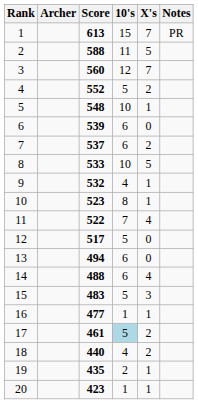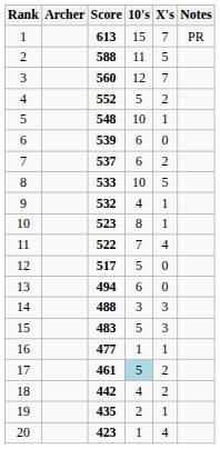 <table class="wikitable sortable" style="text-align:center">
 <tr>
 <th>Rank</th>
 <th>Archer</th>
 <th>Score</th>
 <th>10's</th>
 <th>X's</th>
 <th class="unsortable">Notes</th>
 </tr>
 <tr>
 <td>1</td>
 <td align=left></td>
 <td><strong>613</strong></td>
 <td>15</td>
 <td>7</td>
 <td>PR</td>
 </tr>
 <tr>
 <td>2</td>
 <td align=left></td>
 <td><strong>588</strong></td>
 <td>11</td>
 <td>5</td>
 <td></td>
 </tr>
 <tr>
 <td>3</td>
 <td align=left></td>
 <td><strong>560</strong></td>
 <td>12</td>
 <td>7</td>
 <td></td>
 </tr>
 <tr>
 <td>4</td>
 <td align=left></td>
 <td><strong>552</strong></td>
 <td>5</td>
 <td>2</td>
 <td></td>
 </tr>
 <tr>
 <td>5</td>
 <td align=left></td>
 <td><strong>548</strong></td>
 <td>10</td>
 <td>1</td>
 <td></td>
 </tr>
 <tr>
 <td>6</td>
 <td align=left></td>
 <td><strong>539</strong></td>
 <td>6</td>
 <td>0</td>
 <td></td>
 </tr>
 <tr>
 <td>7</td>
 <td align=left></td>
 <td><strong>537</strong></td>
 <td>6</td>
 <td>2</td>
 <td></td>
 </tr>
 <tr>
 <td>8</td>
 <td align=left></td>
 <td><strong>533</strong></td>
 <td>10</td>
 <td>5</td>
 <td></td>
 </tr>
 <tr>
 <td>9</td>
 <td align=left></td>
 <td><strong>532</strong></td>
 <td>4</td>
 <td>1</td>
 <td></td>
 </tr>
 <tr>
 <td>10</td>
 <td align=left></td>
 <td><strong>523</strong></td>
 <td>8</td>
 <td>1</td>
 <td></td>
 </tr>
 <tr>
 <td>11</td>
 <td align=left></td>
 <td><strong>522</strong></td>
 <td>7</td>
 <td>4</td>
 <td></td>
 </tr>
 <tr>
 <td>12</td>
 <td align=left></td>
 <td><strong>517</strong></td>
 <td>5</td>
 <td>0</td>
 <td></td>
 </tr>
 <tr>
 <td>13</td>
 <td align=left></td>
 <td><strong>494</strong></td>
 <td>6</td>
 <td>0</td>
 <td></td>
 </tr>
 <tr>
 <td>14</td>
 <td align=left></td>
 <td><strong>488</strong></td>
-<td>6</td>
-<td>4</td>
+<td>3</td>
+<td>3</td>
 <td></td>
 </tr>
 <tr>
 <td>15</td>
 <td align=left></td>
 <td><strong>483</strong></td>
 <td>5</td>
 <td>3</td>
 <td></td>
 </tr>
 <tr>
 <td>16</td>
 <td align=left></td>
 <td><strong>477</strong></td>
 <td>1</td>
 <td>1</td>
 <td></td>
 </tr>
 <tr>
 <td>17</td>
 <td align=left></td>
 <td><strong>461</strong></td>
 <td style="background: lightblue;">5</td>
 <td>2</td>
 <td></td>
 </tr>
 <tr>
 <td>18</td>
 <td align=left></td>
-<td><strong>440</strong></td>
+<td><strong>442</strong></td>
 <td>4</td>
 <td>2</td>
 <td></td>
 </tr>
 <tr>
 <td>19</td>
 <td align=left></td>
 <td><strong>435</strong></td>
 <td>2</td>
 <td>1</td>
 <td></td>
 </tr>
 <tr>
 <td>20</td>
 <td align=left></td>
 <td><strong>423</strong></td>
 <td>1</td>
-<td>1</td>
+<td>4</td>
 <td></td>
 </tr>
 </table>
